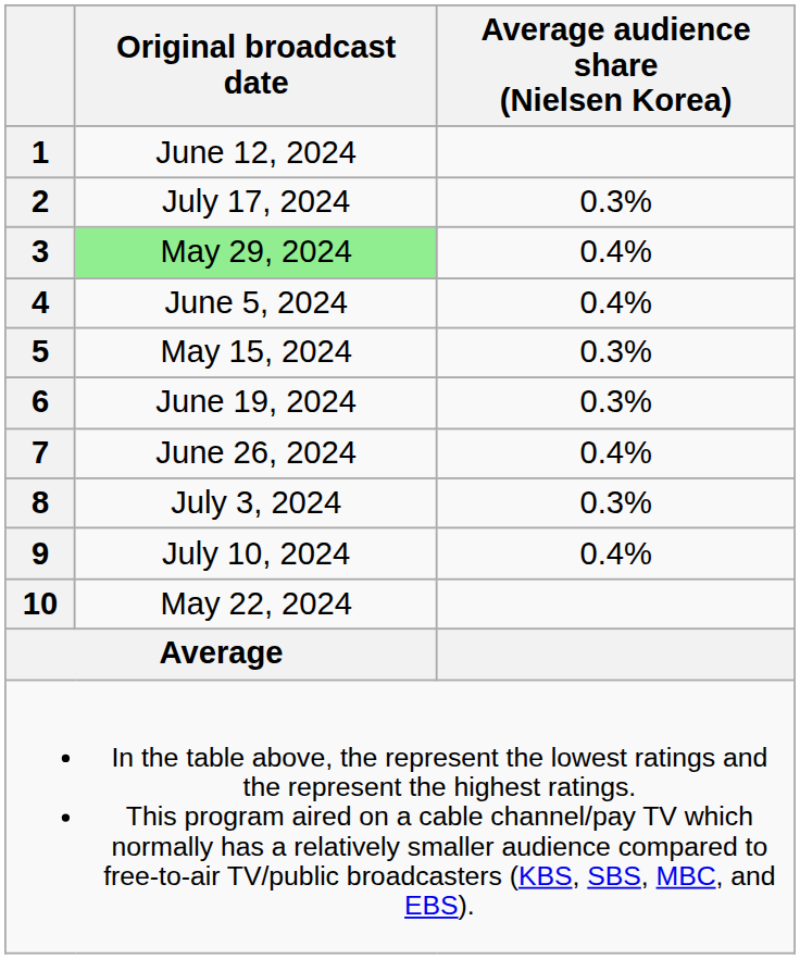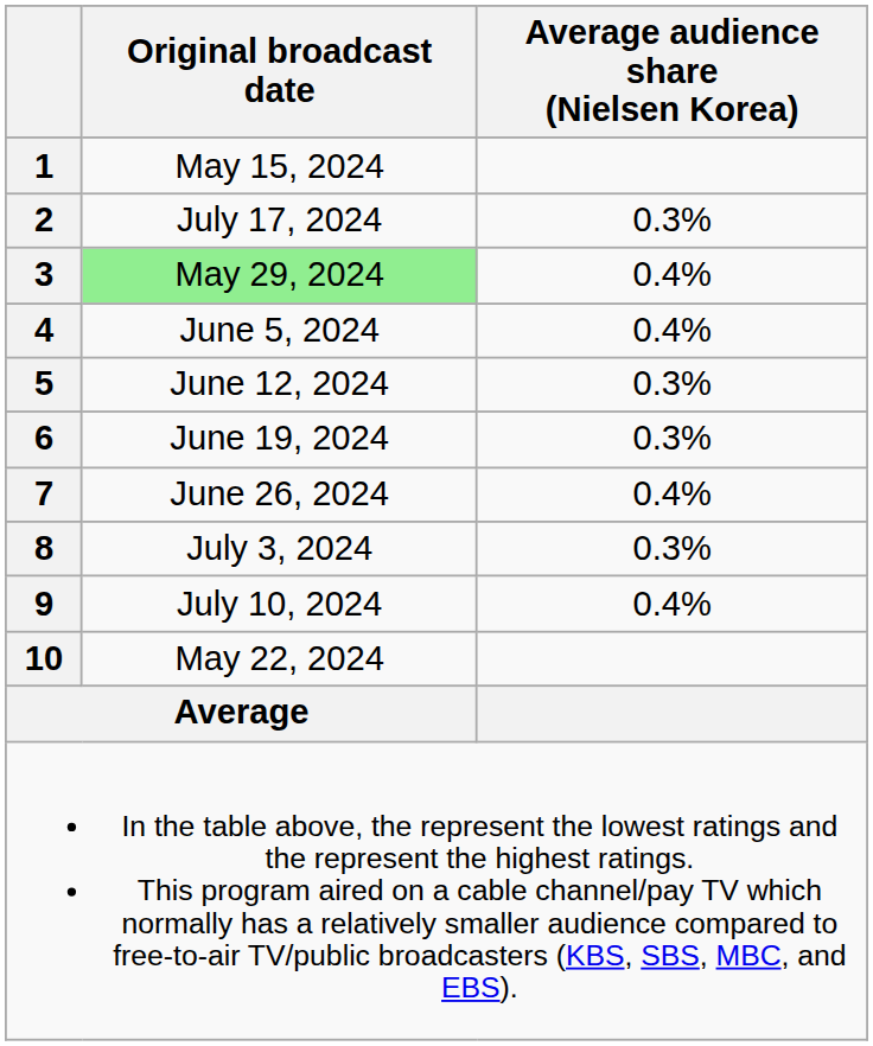 <table class="wikitable" style="width:400px; text-align:center">
 <tr>
 <th scope="col"></th>
 <th scope="col">Original broadcast date</th>
 <th scope="col">Average audience share<br>(Nielsen Korea)</th>
 </tr>
 <tr>
 <th scope="row">1</th>
-<td>June 12, 2024</td>
+<td>May 15, 2024</td>
 <td><strong></strong> </td>
 </tr>
 <tr>
 <th scope="row">2</th>
 <td>July 17, 2024</td>
 <td>0.3% </td>
 </tr>
 <tr>
 <th scope="row">3</th>
 <td style="background: lightgreen;">May 29, 2024</td>
 <td>0.4% </td>
 </tr>
 <tr>
 <th scope="row">4</th>
 <td>June 5, 2024</td>
 <td>0.4% </td>
 </tr>
 <tr>
 <th scope="row">5</th>
-<td>May 15, 2024</td>
+<td>June 12, 2024</td>
 <td>0.3% </td>
 </tr>
 <tr>
 <th scope="row">6</th>
 <td>June 19, 2024</td>
 <td>0.3% </td>
 </tr>
 <tr>
 <th scope="row">7</th>
 <td>June 26, 2024</td>
 <td>0.4% </td>
 </tr>
 <tr>
 <th scope="row">8</th>
 <td>July 3, 2024</td>
 <td>0.3% </td>
 </tr>
 <tr>
 <th scope="row">9</th>
 <td>July 10, 2024</td>
 <td>0.4% </td>
 </tr>
 <tr>
 <th scope="row">10</th>
 <td>May 22, 2024</td>
 <td><strong></strong> </td>
 </tr>
 <tr>
 <th colspan="2">Average</th>
 <th></th>
 </tr>
 <tr>
 <td colspan="4" style="font-size:85%"><br><ul><li>In the table above, the <strong></strong> represent the lowest ratings and the <strong></strong> represent the highest ratings.</li><li>This program aired on a cable channel/pay TV which normally has a relatively smaller audience compared to free-to-air TV/public broadcasters (<a href='#'>KBS</a>, <a href='#'>SBS</a>, <a href='#'>MBC</a>, and <a href='#'>EBS</a>).</li></ul></td>
 </tr>
 </table>
